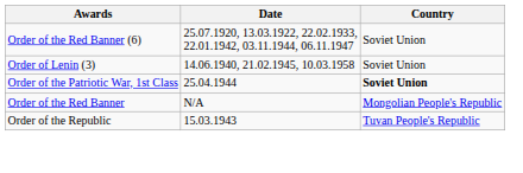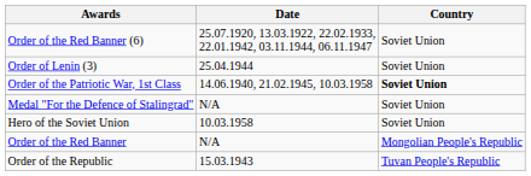 <table class="wikitable">
 <tr>
 <th>Awards</th>
 <th>Date</th>
 <th>Country</th>
 </tr>
 <tr>
 <td><a href='#'>Order of the Red Banner</a> (6)</td>
 <td>25.07.1920, 13.03.1922, 22.02.1933,<br>22.01.1942, 03.11.1944, 06.11.1947</td>
 <td>Soviet Union</td>
 </tr>
 <tr>
 <td><a href='#'>Order of Lenin</a> (3)</td>
-<td>14.06.1940, 21.02.1945, 10.03.1958</td>
+<td>25.04.1944</td>
 <td>Soviet Union</td>
 </tr>
 <tr>
 <td><a href='#'>Order of the Patriotic War, 1st Class</a></td>
-<td>25.04.1944</td>
+<td>14.06.1940, 21.02.1945, 10.03.1958</td>
 <td><strong>Soviet Union</strong></td>
+</tr>
+<tr>
+<td><a href='#'>Medal "For the Defence of Stalingrad"</a></td>
+<td>N/A</td>
+<td>Soviet Union</td>
+</tr>
+<tr>
+<td>Hero of the Soviet Union</td>
+<td>10.03.1958</td>
+<td>Soviet Union</td>
 </tr>
 <tr>
 <td><a href='#'>Order of the Red Banner</a></td>
 <td>N/A</td>
 <td><a href='#'>Mongolian People's Republic</a></td>
 </tr>
 <tr>
 <td>Order of the Republic</td>
 <td>15.03.1943</td>
 <td><a href='#'>Tuvan People's Republic</a></td>
 </tr>
 </table>
